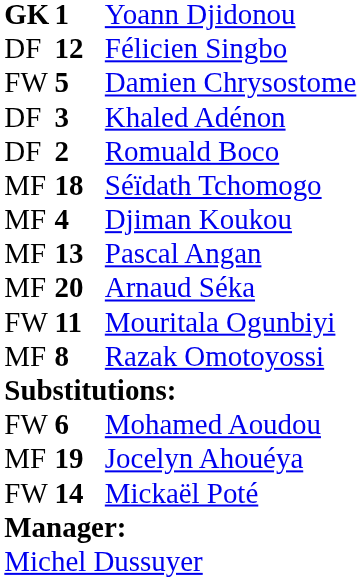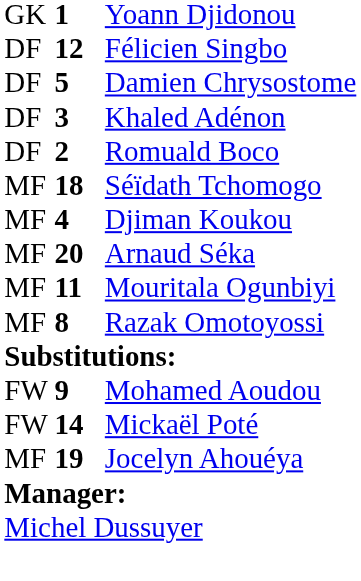 <table style="font-size: 90%" cellspacing="0" cellpadding="0" align="center">
 <tr>
 <th width=25></th>
 <th width=25></th>
 </tr>
 <tr>
-<td><strong>GK</strong></td>
+<td>GK</td>
 <td><strong>1</strong></td>
 <td><a href='#'>Yoann Djidonou</a></td>
 </tr>
 <tr>
 <td>DF</td>
 <td><strong>12</strong></td>
 <td><a href='#'>Félicien Singbo</a></td>
 </tr>
 <tr>
-<td>FW</td>
+<td>DF</td>
 <td><strong>5</strong></td>
 <td><a href='#'>Damien Chrysostome</a></td>
 </tr>
 <tr>
 <td>DF</td>
 <td><strong>3</strong></td>
 <td><a href='#'>Khaled Adénon</a></td>
 <td></td>
 </tr>
 <tr>
 <td>DF</td>
 <td><strong>2</strong></td>
 <td><a href='#'>Romuald Boco</a></td>
 </tr>
 <tr>
 <td>MF</td>
 <td><strong>18</strong></td>
 <td><a href='#'>Séïdath Tchomogo</a></td>
 <td></td>
 <td></td>
 </tr>
 <tr>
 <td>MF</td>
 <td><strong>4</strong></td>
 <td><a href='#'>Djiman Koukou</a></td>
 </tr>
 <tr>
 <td>MF</td>
-<td><strong>13</strong></td>
-<td><a href='#'>Pascal Angan</a></td>
-<td></td>
-<td></td>
-</tr>
-<tr>
-<td>MF</td>
 <td><strong>20</strong></td>
 <td><a href='#'>Arnaud Séka</a></td>
 <td></td>
 <td></td>
 </tr>
 <tr>
-<td>FW</td>
+<td>MF</td>
 <td><strong>11</strong></td>
 <td><a href='#'>Mouritala Ogunbiyi</a></td>
 </tr>
 <tr>
 <td>MF</td>
 <td><strong>8</strong></td>
 <td><a href='#'>Razak Omotoyossi</a></td>
 </tr>
 <tr>
 <td colspan=3><strong>Substitutions:</strong></td>
 </tr>
 <tr>
 <td>FW</td>
-<td><strong>6</strong></td>
+<td><strong>9</strong></td>
 <td><a href='#'>Mohamed Aoudou</a></td>
+<td></td>
+<td></td>
+</tr>
+<tr>
+<td>FW</td>
+<td><strong>14</strong></td>
+<td><a href='#'>Mickaël Poté</a></td>
 <td></td>
 <td></td>
 </tr>
 <tr>
 <td>MF</td>
 <td><strong>19</strong></td>
 <td><a href='#'>Jocelyn Ahouéya</a></td>
 <td></td>
 <td></td>
 </tr>
 <tr>
-<td>FW</td>
-<td><strong>14</strong></td>
-<td><a href='#'>Mickaël Poté</a></td>
-<td></td>
-<td></td>
-</tr>
-<tr>
 <td colspan=3><strong>Manager:</strong></td>
 </tr>
 <tr>
 <td colspan=4> <a href='#'>Michel Dussuyer</a></td>
 </tr>
 </table>
